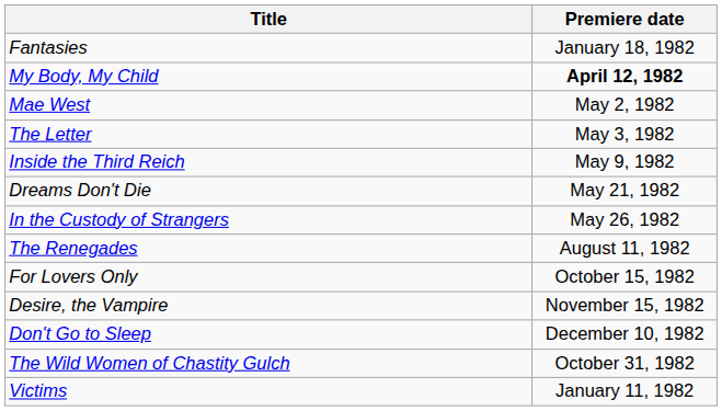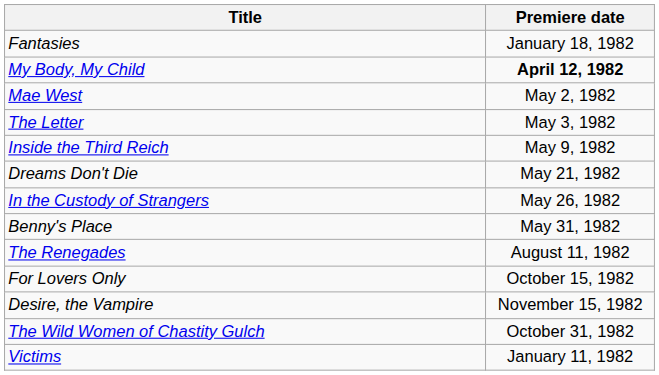 <table class="wikitable plainrowheaders sortable" style="width:50%;text-align:center;">
 <tr>
 <th scope="col" style="width:40%;">Title</th>
 <th scope="col" style="width:14%;">Premiere date</th>
 </tr>
 <tr>
 <td scope="row" style="text-align:left;"><em>Fantasies</em></td>
 <td>January 18, 1982</td>
 </tr>
 <tr>
 <td scope="row" style="text-align:left;"><em><a href='#'>My Body, My Child</a></em></td>
 <td><strong>April 12, 1982</strong></td>
 </tr>
 <tr>
 <td scope="row" style="text-align:left;"><em><a href='#'>Mae West</a></em></td>
 <td>May 2, 1982</td>
 </tr>
 <tr>
 <td scope="row" style="text-align:left;"><em><a href='#'>The Letter</a></em></td>
 <td>May 3, 1982</td>
 </tr>
 <tr>
 <td scope="row" style="text-align:left;"><em><a href='#'>Inside the Third Reich</a></em></td>
 <td>May 9, 1982</td>
 </tr>
 <tr>
 <td scope="row" style="text-align:left;"><em>Dreams Don't Die</em></td>
 <td>May 21, 1982</td>
 </tr>
 <tr>
 <td scope="row" style="text-align:left;"><em><a href='#'>In the Custody of Strangers</a></em></td>
 <td>May 26, 1982</td>
 </tr>
 <tr>
+<td scope="row" style="text-align:left;"><em>Benny's Place</em></td>
+<td>May 31, 1982</td>
+</tr>
+<tr>
 <td scope="row" style="text-align:left;"><em><a href='#'>The Renegades</a></em></td>
 <td>August 11, 1982</td>
 </tr>
 <tr>
 <td scope="row" style="text-align:left;"><em>For Lovers Only</em></td>
 <td>October 15, 1982</td>
 </tr>
 <tr>
 <td scope="row" style="text-align:left;"><em>Desire, the Vampire</em></td>
 <td>November 15, 1982</td>
 </tr>
 <tr>
-<td scope="row" style="text-align:left;"><em><a href='#'>Don't Go to Sleep</a></em></td>
-<td>December 10, 1982</td>
-</tr>
-<tr>
 <td scope="row" style="text-align:left;"><em><a href='#'>The Wild Women of Chastity Gulch</a></em></td>
 <td>October 31, 1982</td>
 </tr>
 <tr>
 <td scope="row" style="text-align:left;"><em><a href='#'>Victims</a></em></td>
 <td>January 11, 1982</td>
 </tr>
 </table>
